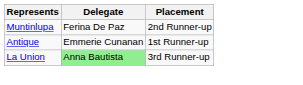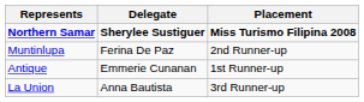 <table class="wikitable" border="1">
 <tr>
 <th>Represents</th>
 <th>Delegate</th>
 <th>Placement</th>
+</tr>
+<tr>
+<td><strong><a href='#'>Northern Samar</a></strong></td>
+<td><strong>Sherylee Sustiguer</strong></td>
+<td><strong>Miss Turismo Filipina 2008</strong></td>
 </tr>
 <tr>
 <td><a href='#'>Muntinlupa</a></td>
 <td>Ferina De Paz</td>
 <td>2nd Runner-up</td>
 </tr>
 <tr>
 <td><a href='#'>Antique</a></td>
 <td>Emmerie Cunanan</td>
 <td>1st Runner-up</td>
 </tr>
 <tr>
 <td><a href='#'>La Union</a></td>
-<td style="background: lightgreen;">Anna Bautista</td>
+<td>Anna Bautista</td>
 <td>3rd Runner-up</td>
 </tr>
 </table>
